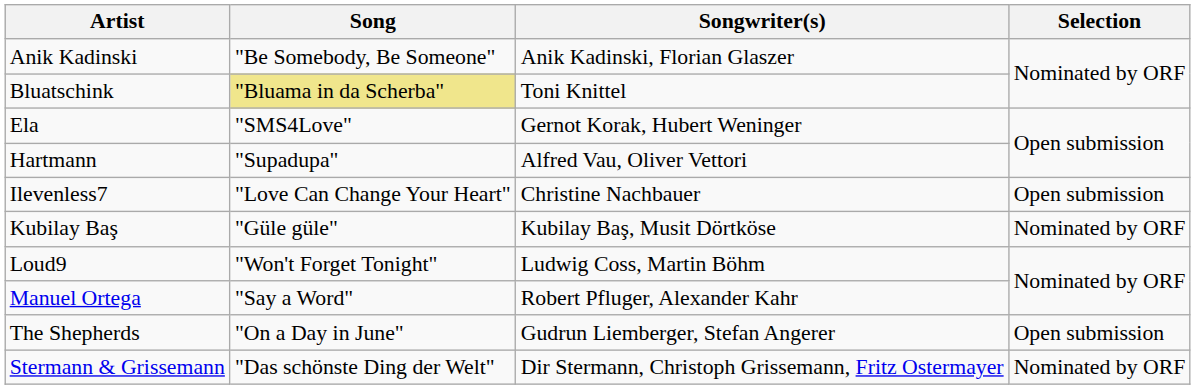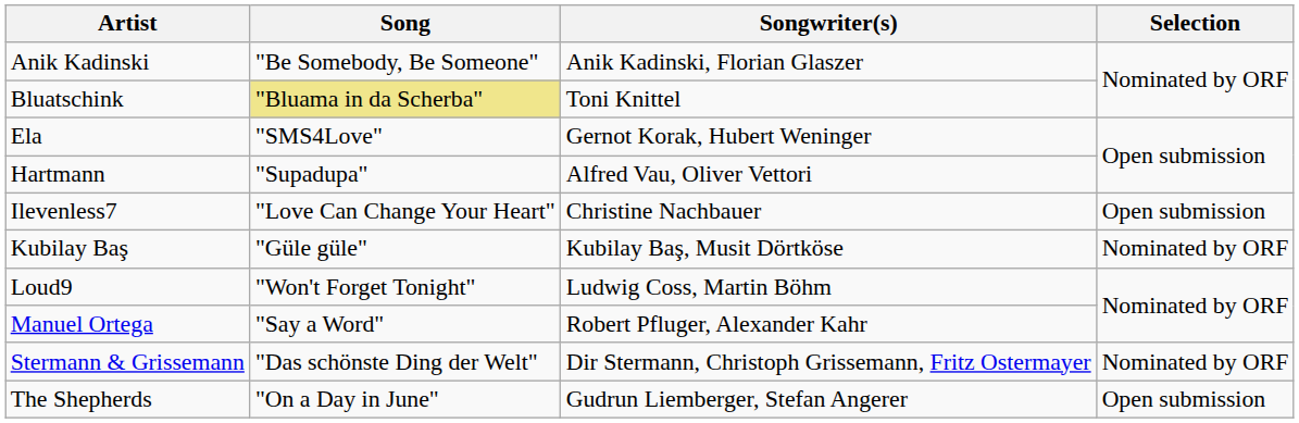 <table class="wikitable" style="margin: 1em auto 1em auto; text-align:left;">
 <tr>
 <th>Artist</th>
 <th>Song</th>
 <th>Songwriter(s)</th>
 <th>Selection</th>
 </tr>
 <tr>
 <td>Anik Kadinski</td>
 <td>"Be Somebody, Be Someone"</td>
 <td>Anik Kadinski, Florian Glaszer</td>
 <td rowspan="2">Nominated by ORF</td>
 </tr>
 <tr>
 <td>Bluatschink</td>
 <td style="background: khaki;">"Bluama in da Scherba"</td>
 <td>Toni Knittel</td>
 </tr>
 <tr>
 <td>Ela</td>
 <td>"SMS4Love"</td>
 <td>Gernot Korak, Hubert Weninger</td>
 <td rowspan="2">Open submission</td>
 </tr>
 <tr>
 <td>Hartmann</td>
 <td>"Supadupa"</td>
 <td>Alfred Vau, Oliver Vettori</td>
 </tr>
 <tr>
 <td>Ilevenless7</td>
 <td>"Love Can Change Your Heart"</td>
 <td>Christine Nachbauer</td>
 <td>Open submission</td>
 </tr>
 <tr>
 <td>Kubilay Baş</td>
 <td>"Güle güle"</td>
 <td>Kubilay Baş, Musit Dörtköse</td>
 <td>Nominated by ORF</td>
 </tr>
 <tr>
 <td>Loud9</td>
 <td>"Won't Forget Tonight"</td>
 <td>Ludwig Coss, Martin Böhm</td>
 <td rowspan="2">Nominated by ORF</td>
 </tr>
 <tr>
 <td><a href='#'>Manuel Ortega</a></td>
 <td>"Say a Word"</td>
 <td>Robert Pfluger, Alexander Kahr</td>
 </tr>
 <tr>
+<td><a href='#'>Stermann & Grissemann</a></td>
+<td>"Das schönste Ding der Welt"</td>
+<td>Dir Stermann, Christoph Grissemann, <a href='#'>Fritz Ostermayer</a></td>
+<td>Nominated by ORF</td>
+</tr>
+<tr>
 <td>The Shepherds</td>
 <td>"On a Day in June"</td>
 <td>Gudrun Liemberger, Stefan Angerer</td>
 <td>Open submission</td>
 </tr>
-<tr>
-<td><a href='#'>Stermann & Grissemann</a></td>
-<td>"Das schönste Ding der Welt"</td>
-<td>Dir Stermann, Christoph Grissemann, <a href='#'>Fritz Ostermayer</a></td>
-<td>Nominated by ORF</td>
-</tr>
 </table>
